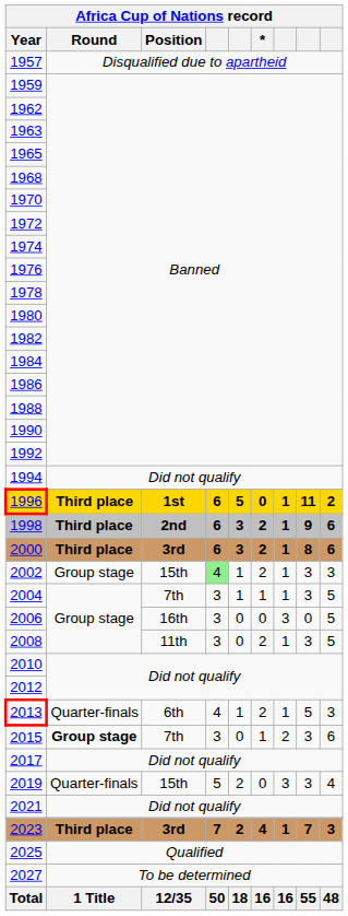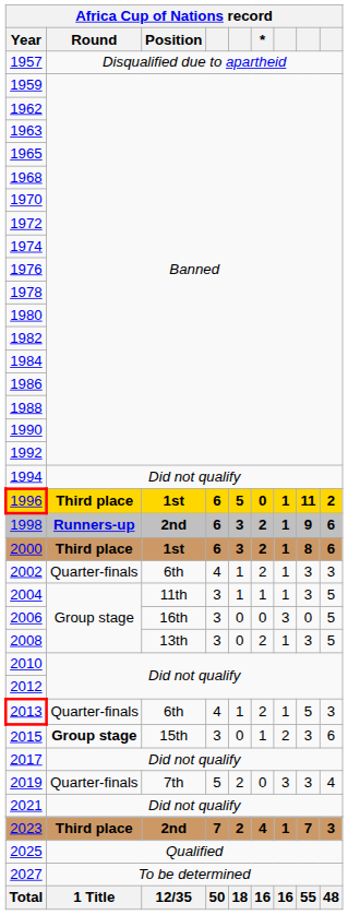 <table class="wikitable" style="text-align: center;">
 <tr>
 <th colspan=9><a href='#'>Africa Cup of Nations</a> record</th>
 </tr>
 <tr>
 <th>Year</th>
 <th>Round</th>
 <th>Position</th>
 <th></th>
 <th></th>
 <th>*</th>
 <th></th>
 <th></th>
 <th></th>
 </tr>
 <tr>
 <td> <a href='#'>1957</a></td>
 <td colspan=8><em>Disqualified due to <a href='#'>apartheid</a></em></td>
 </tr>
 <tr>
 <td> <a href='#'>1959</a></td>
 <td rowspan=17 colspan=8><em>Banned</em></td>
 </tr>
 <tr>
 <td> <a href='#'>1962</a></td>
 </tr>
 <tr>
 <td> <a href='#'>1963</a></td>
 </tr>
 <tr>
 <td> <a href='#'>1965</a></td>
 </tr>
 <tr>
 <td> <a href='#'>1968</a></td>
 </tr>
 <tr>
 <td> <a href='#'>1970</a></td>
 </tr>
 <tr>
 <td> <a href='#'>1972</a></td>
 </tr>
 <tr>
 <td> <a href='#'>1974</a></td>
 </tr>
 <tr>
 <td> <a href='#'>1976</a></td>
 </tr>
 <tr>
 <td> <a href='#'>1978</a></td>
 </tr>
 <tr>
 <td> <a href='#'>1980</a></td>
 </tr>
 <tr>
 <td> <a href='#'>1982</a></td>
 </tr>
 <tr>
 <td> <a href='#'>1984</a></td>
 </tr>
 <tr>
 <td> <a href='#'>1986</a></td>
 </tr>
 <tr>
 <td> <a href='#'>1988</a></td>
 </tr>
 <tr>
 <td> <a href='#'>1990</a></td>
 </tr>
 <tr>
 <td> <a href='#'>1992</a></td>
 </tr>
 <tr>
 <td> <a href='#'>1994</a></td>
 <td colspan=8><em>Did not qualify</em></td>
 </tr>
 <tr bgcolor="gold">
 <td style="border: 3px solid red"> <a href='#'>1996</a></td>
 <td><strong>Third place</strong></td>
 <td><strong>1st</strong></td>
 <td><strong>6</strong></td>
 <td><strong>5</strong></td>
 <td><strong>0</strong></td>
 <td><strong>1</strong></td>
 <td><strong>11</strong></td>
 <td><strong>2</strong></td>
 </tr>
 <tr bgcolor="silver">
 <td> <a href='#'>1998</a></td>
-<td><strong>Third place</strong></td>
+<td><strong><a href='#'>Runners-up</a></strong></td>
 <td><strong>2nd</strong></td>
 <td><strong>6</strong></td>
 <td><strong>3</strong></td>
 <td><strong>2</strong></td>
 <td><strong>1</strong></td>
 <td><strong>9</strong></td>
 <td><strong>6</strong></td>
 </tr>
 <tr bgcolor="#cc9966">
 <td>  <a href='#'>2000</a></td>
 <td><strong>Third place</strong></td>
-<td><strong>3rd</strong></td>
+<td><strong>1st</strong></td>
 <td><strong>6</strong></td>
 <td><strong>3</strong></td>
 <td><strong>2</strong></td>
 <td><strong>1</strong></td>
 <td><strong>8</strong></td>
 <td><strong>6</strong></td>
 </tr>
 <tr>
 <td> <a href='#'>2002</a></td>
-<td>Group stage</td>
-<td>15th</td>
-<td style="background: lightgreen;">4</td>
+<td>Quarter-finals</td>
+<td>6th</td>
+<td>4</td>
 <td>1</td>
 <td>2</td>
 <td>1</td>
 <td>3</td>
 <td>3</td>
 </tr>
 <tr>
 <td> <a href='#'>2004</a></td>
 <td rowspan=3>Group stage</td>
-<td>7th</td>
+<td>11th</td>
 <td>3</td>
 <td>1</td>
 <td>1</td>
 <td>1</td>
 <td>3</td>
 <td>5</td>
 </tr>
 <tr>
 <td> <a href='#'>2006</a></td>
 <td>16th</td>
 <td>3</td>
 <td>0</td>
 <td>0</td>
 <td>3</td>
 <td>0</td>
 <td>5</td>
 </tr>
 <tr>
 <td> <a href='#'>2008</a></td>
-<td>11th</td>
+<td>13th</td>
 <td>3</td>
 <td>0</td>
 <td>2</td>
 <td>1</td>
 <td>3</td>
 <td>5</td>
 </tr>
 <tr>
 <td> <a href='#'>2010</a></td>
 <td rowspan=2 colspan=8><em>Did not qualify</em></td>
 </tr>
 <tr>
 <td>  <a href='#'>2012</a></td>
 </tr>
 <tr>
 <td style="border: 3px solid red"> <a href='#'>2013</a></td>
 <td>Quarter-finals</td>
 <td>6th</td>
 <td>4</td>
 <td>1</td>
 <td>2</td>
 <td>1</td>
 <td>5</td>
 <td>3</td>
 </tr>
 <tr>
 <td> <a href='#'>2015</a></td>
 <td><strong>Group stage</strong></td>
-<td>7th</td>
+<td>15th</td>
 <td>3</td>
 <td>0</td>
 <td>1</td>
 <td>2</td>
 <td>3</td>
 <td>6</td>
 </tr>
 <tr>
 <td> <a href='#'>2017</a></td>
 <td colspan=8><em>Did not qualify</em></td>
 </tr>
 <tr>
 <td> <a href='#'>2019</a></td>
 <td>Quarter-finals</td>
-<td>15th</td>
+<td>7th</td>
 <td>5</td>
 <td>2</td>
 <td>0</td>
 <td>3</td>
 <td>3</td>
 <td>4</td>
 </tr>
 <tr>
 <td> <a href='#'>2021</a></td>
 <td colspan=8><em>Did not qualify</em></td>
 </tr>
 <tr>
 </tr>
 <tr bgcolor="#cc9966">
 <td> <a href='#'>2023</a></td>
 <td><strong>Third place</strong></td>
-<td><strong>3rd</strong></td>
+<td><strong>2nd</strong></td>
 <td><strong>7</strong></td>
 <td><strong>2</strong></td>
 <td><strong>4</strong></td>
 <td><strong>1</strong></td>
 <td><strong>7</strong></td>
 <td><strong>3</strong></td>
 </tr>
 <tr>
 <td> <a href='#'>2025</a></td>
 <td colspan=8><em>Qualified</em></td>
 </tr>
 <tr>
 <td>   <a href='#'>2027</a></td>
 <td colspan=8><em>To be determined</em></td>
 </tr>
 <tr>
 <th>Total</th>
 <th>1 Title</th>
 <th>12/35</th>
 <th>50</th>
 <th>18</th>
 <th>16</th>
 <th>16</th>
 <th>55</th>
 <th>48</th>
 </tr>
 </table>
